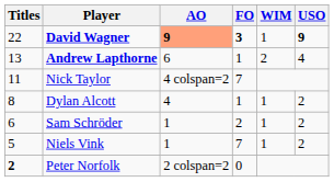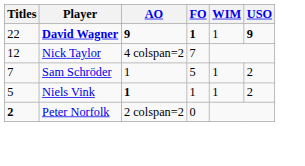 <table class="wikitable sortable">
 <tr>
 <th scope="col">Titles</th>
 <th scope="col">Player</th>
 <th scope="col"><a href='#'>AO</a></th>
 <th scope="col"><a href='#'>FO</a></th>
 <th scope="col"><a href='#'>WIM</a></th>
 <th scope="col"><a href='#'>USO</a></th>
 </tr>
 <tr>
 <td>22</td>
 <td style="text-align:left"> <a href='#'><strong>David Wagner</strong></a></td>
-<td style="background: lightsalmon;"><strong>9</strong></td>
-<td><strong>3</strong></td>
+<td><strong>9</strong></td>
+<td><strong>1</strong></td>
 <td>1</td>
 <td><strong>9</strong></td>
 </tr>
 <tr>
-<td>13</td>
-<td style="text-align:left"> <strong><a href='#'>Andrew Lapthorne</a></strong></td>
-<td>6</td>
-<td>1</td>
-<td>2</td>
-<td>4</td>
-</tr>
-<tr>
-<td>11</td>
+<td>12</td>
 <td style="text-align:left"> <a href='#'>Nick Taylor</a></td>
 <td>4 colspan=2 </td>
 <td>7</td>
 </tr>
 <tr>
-<td>8</td>
-<td style="text-align:left"> <a href='#'>Dylan Alcott</a></td>
-<td>4</td>
-<td>1</td>
-<td>1</td>
-<td>2</td>
-</tr>
-<tr>
-<td>6</td>
+<td>7</td>
 <td style="text-align:left"> <a href='#'>Sam Schröder</a></td>
 <td>1</td>
-<td>2</td>
+<td>5</td>
 <td>1</td>
 <td>2</td>
 </tr>
 <tr>
 <td>5</td>
 <td style="text-align:left"> <a href='#'>Niels Vink</a></td>
+<td><strong>1</strong></td>
 <td>1</td>
-<td>7</td>
 <td>1</td>
 <td>2</td>
 </tr>
 <tr>
 <td><strong>2</strong></td>
 <td style="text-align:left"> <a href='#'>Peter Norfolk</a></td>
 <td>2 colspan=2 </td>
 <td>0</td>
 </tr>
 </table>
